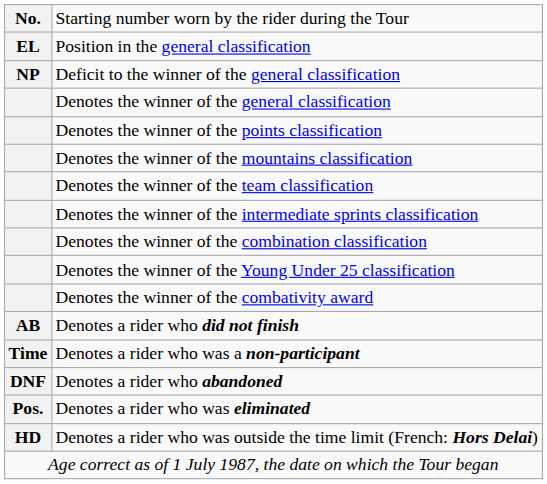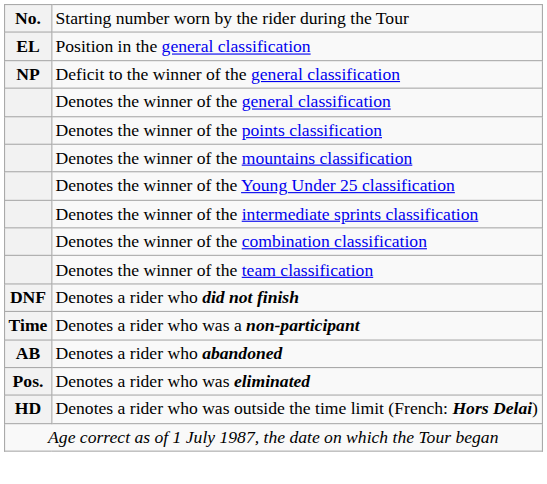 <table class="wikitable">
 <tr>
 <th scope="row" style="text-align:center;">No.</th>
 <td>Starting number worn by the rider during the Tour</td>
 </tr>
 <tr>
 <th scope="row" style="text-align:center;">EL</th>
 <td>Position in the <a href='#'>general classification</a></td>
 </tr>
 <tr>
 <th scope="row" style="text-align:center;">NP</th>
 <td>Deficit to the winner of the <a href='#'>general classification</a></td>
 </tr>
 <tr>
 <th scope="row" style="text-align:center;"></th>
 <td>Denotes the winner of the <a href='#'>general classification</a></td>
 </tr>
 <tr>
 <th scope="row" style="text-align:center;"></th>
 <td>Denotes the winner of the <a href='#'>points classification</a></td>
 </tr>
 <tr>
 <th scope="row" style="text-align:center;"></th>
 <td>Denotes the winner of the <a href='#'>mountains classification</a></td>
 </tr>
 <tr>
 <th scope="row" style="text-align:center;"></th>
-<td>Denotes the winner of the <a href='#'>team classification</a></td>
+<td>Denotes the winner of the <a href='#'>Young Under 25 classification</a></td>
 </tr>
 <tr>
 <th scope="row" style="text-align:center;"></th>
 <td>Denotes the winner of the <a href='#'>intermediate sprints classification</a></td>
 </tr>
 <tr>
 <th scope="row" style="text-align:center;"></th>
 <td>Denotes the winner of the <a href='#'>combination classification</a></td>
 </tr>
 <tr>
 <th scope="row" style="text-align:center;"></th>
-<td>Denotes the winner of the <a href='#'>Young Under 25 classification</a></td>
+<td>Denotes the winner of the <a href='#'>team classification</a></td>
 </tr>
 <tr>
-<th scope="row" style="text-align:center;"></th>
-<td>Denotes the winner of the <a href='#'>combativity award</a></td>
-</tr>
-<tr>
-<th scope="row" style="text-align:center;">AB</th>
+<th scope="row" style="text-align:center;">DNF</th>
 <td>Denotes a rider who <strong><em>did not finish</em></strong></td>
 </tr>
 <tr>
 <th scope="row" style="text-align:center;">Time</th>
 <td>Denotes a rider who was a <strong><em>non-participant</em></strong></td>
 </tr>
 <tr>
-<th scope="row" style="text-align:center;">DNF</th>
+<th scope="row" style="text-align:center;">AB</th>
 <td>Denotes a rider who <strong><em>abandoned</em></strong></td>
 </tr>
 <tr>
 <th scope="row" style="text-align:center;">Pos.</th>
 <td>Denotes a rider who was <strong><em>eliminated</em></strong></td>
 </tr>
 <tr>
 <th scope="row" style="text-align:center;">HD</th>
 <td>Denotes a rider who was outside the time limit (French: <strong><em>Hors Delai</em></strong>)</td>
 </tr>
 <tr>
 <td style="text-align:center;" colspan="2"><em>Age correct as of 1 July 1987, the date on which the Tour began</em></td>
 </tr>
 </table>
